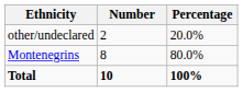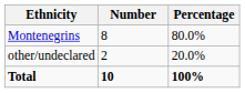 <table class="wikitable">
 <tr>
 <th width="100px">Ethnicity</th>
 <th width="80px">Number</th>
 <th width="80px">Percentage</th>
 </tr>
 <tr>
+<td><a href='#'>Montenegrins</a></td>
+<td>8</td>
+<td>80.0%</td>
+</tr>
+<tr>
 <td>other/undeclared</td>
 <td>2</td>
 <td>20.0%</td>
-</tr>
-<tr>
-<td><a href='#'>Montenegrins</a></td>
-<td>8</td>
-<td>80.0%</td>
 </tr>
 <tr>
 <td><strong>Total</strong></td>
 <td><strong>10</strong></td>
 <td><strong>100%</strong></td>
 </tr>
 </table>
